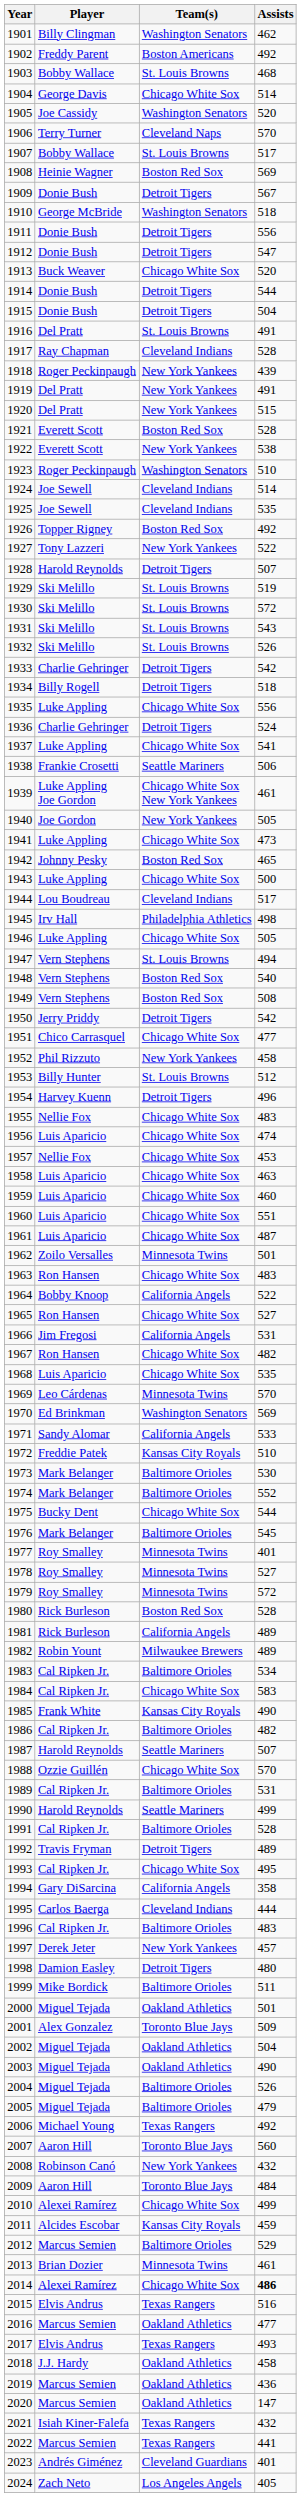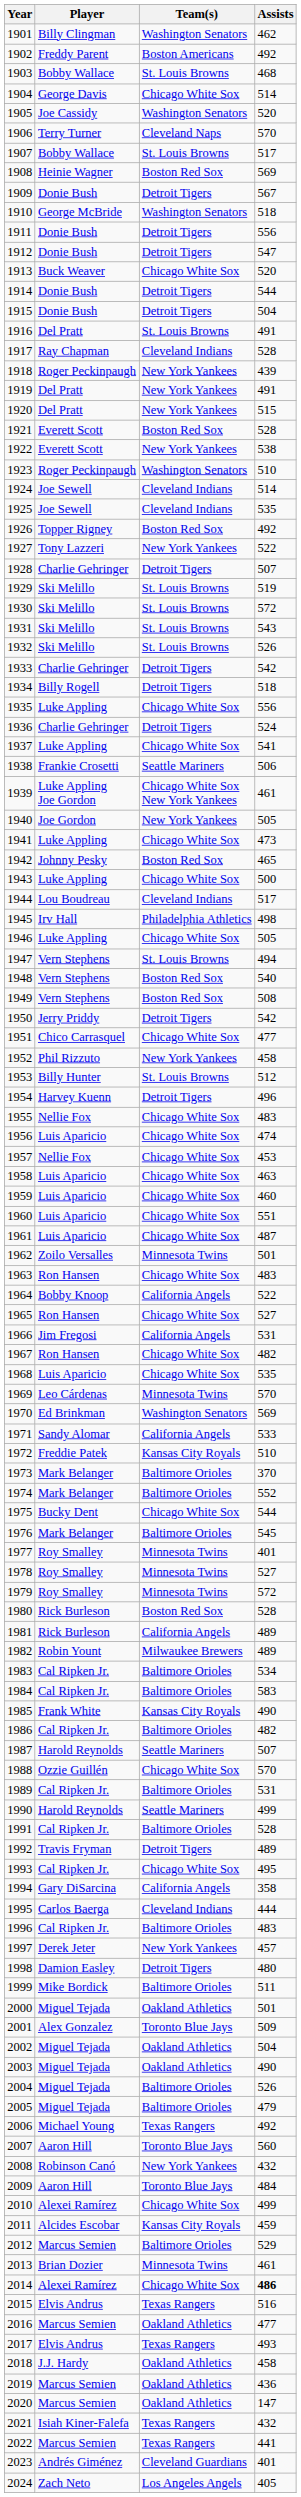 <table class="wikitable sortable">
 <tr>
 <th>Year</th>
 <th>Player</th>
 <th>Team(s)</th>
 <th>Assists</th>
 </tr>
 <tr>
 <td>1901</td>
 <td><a href='#'>Billy Clingman</a></td>
 <td><a href='#'>Washington Senators</a></td>
 <td>462</td>
 </tr>
 <tr>
 <td>1902</td>
 <td><a href='#'>Freddy Parent</a></td>
 <td><a href='#'>Boston Americans</a></td>
 <td>492</td>
 </tr>
 <tr>
 <td>1903</td>
 <td><a href='#'>Bobby Wallace</a></td>
 <td><a href='#'>St. Louis Browns</a></td>
 <td>468</td>
 </tr>
 <tr>
 <td>1904</td>
 <td><a href='#'>George Davis</a></td>
 <td><a href='#'>Chicago White Sox</a></td>
 <td>514</td>
 </tr>
 <tr>
 <td>1905</td>
 <td><a href='#'>Joe Cassidy</a></td>
 <td><a href='#'>Washington Senators</a></td>
 <td>520</td>
 </tr>
 <tr>
 <td>1906</td>
 <td><a href='#'>Terry Turner</a></td>
 <td><a href='#'>Cleveland Naps</a></td>
 <td>570</td>
 </tr>
 <tr>
 <td>1907</td>
 <td><a href='#'>Bobby Wallace</a></td>
 <td><a href='#'>St. Louis Browns</a></td>
 <td>517</td>
 </tr>
 <tr>
 <td>1908</td>
 <td><a href='#'>Heinie Wagner</a></td>
 <td><a href='#'>Boston Red Sox</a></td>
 <td>569</td>
 </tr>
 <tr>
 <td>1909</td>
 <td><a href='#'>Donie Bush</a></td>
 <td><a href='#'>Detroit Tigers</a></td>
 <td>567</td>
 </tr>
 <tr>
 <td>1910</td>
 <td><a href='#'>George McBride</a></td>
 <td><a href='#'>Washington Senators</a></td>
 <td>518</td>
 </tr>
 <tr>
 <td>1911</td>
 <td><a href='#'>Donie Bush</a></td>
 <td><a href='#'>Detroit Tigers</a></td>
 <td>556</td>
 </tr>
 <tr>
 <td>1912</td>
 <td><a href='#'>Donie Bush</a></td>
 <td><a href='#'>Detroit Tigers</a></td>
 <td>547</td>
 </tr>
 <tr>
 <td>1913</td>
 <td><a href='#'>Buck Weaver</a></td>
 <td><a href='#'>Chicago White Sox</a></td>
 <td>520</td>
 </tr>
 <tr>
 <td>1914</td>
 <td><a href='#'>Donie Bush</a></td>
 <td><a href='#'>Detroit Tigers</a></td>
 <td>544</td>
 </tr>
 <tr>
 <td>1915</td>
 <td><a href='#'>Donie Bush</a></td>
 <td><a href='#'>Detroit Tigers</a></td>
 <td>504</td>
 </tr>
 <tr>
 <td>1916</td>
 <td><a href='#'>Del Pratt</a></td>
 <td><a href='#'>St. Louis Browns</a></td>
 <td>491</td>
 </tr>
 <tr>
 <td>1917</td>
 <td><a href='#'>Ray Chapman</a></td>
 <td><a href='#'>Cleveland Indians</a></td>
 <td>528</td>
 </tr>
 <tr>
 <td>1918</td>
 <td><a href='#'>Roger Peckinpaugh</a></td>
 <td><a href='#'>New York Yankees</a></td>
 <td>439</td>
 </tr>
 <tr>
 <td>1919</td>
 <td><a href='#'>Del Pratt</a></td>
 <td><a href='#'>New York Yankees</a></td>
 <td>491</td>
 </tr>
 <tr>
 <td>1920</td>
 <td><a href='#'>Del Pratt</a></td>
 <td><a href='#'>New York Yankees</a></td>
 <td>515</td>
 </tr>
 <tr>
 <td>1921</td>
 <td><a href='#'>Everett Scott</a></td>
 <td><a href='#'>Boston Red Sox</a></td>
 <td>528</td>
 </tr>
 <tr>
 <td>1922</td>
 <td><a href='#'>Everett Scott</a></td>
 <td><a href='#'>New York Yankees</a></td>
 <td>538</td>
 </tr>
 <tr>
 <td>1923</td>
 <td><a href='#'>Roger Peckinpaugh</a></td>
 <td><a href='#'>Washington Senators</a></td>
 <td>510</td>
 </tr>
 <tr>
 <td>1924</td>
 <td><a href='#'>Joe Sewell</a></td>
 <td><a href='#'>Cleveland Indians</a></td>
 <td>514</td>
 </tr>
 <tr>
 <td>1925</td>
 <td><a href='#'>Joe Sewell</a></td>
 <td><a href='#'>Cleveland Indians</a></td>
 <td>535</td>
 </tr>
 <tr>
 <td>1926</td>
 <td><a href='#'>Topper Rigney</a></td>
 <td><a href='#'>Boston Red Sox</a></td>
 <td>492</td>
 </tr>
 <tr>
 <td>1927</td>
 <td><a href='#'>Tony Lazzeri</a></td>
 <td><a href='#'>New York Yankees</a></td>
 <td>522</td>
 </tr>
 <tr>
 <td>1928</td>
-<td><a href='#'>Harold Reynolds</a></td>
+<td><a href='#'>Charlie Gehringer</a></td>
 <td><a href='#'>Detroit Tigers</a></td>
 <td>507</td>
 </tr>
 <tr>
 <td>1929</td>
 <td><a href='#'>Ski Melillo</a></td>
 <td><a href='#'>St. Louis Browns</a></td>
 <td>519</td>
 </tr>
 <tr>
 <td>1930</td>
 <td><a href='#'>Ski Melillo</a></td>
 <td><a href='#'>St. Louis Browns</a></td>
 <td>572</td>
 </tr>
 <tr>
 <td>1931</td>
 <td><a href='#'>Ski Melillo</a></td>
 <td><a href='#'>St. Louis Browns</a></td>
 <td>543</td>
 </tr>
 <tr>
 <td>1932</td>
 <td><a href='#'>Ski Melillo</a></td>
 <td><a href='#'>St. Louis Browns</a></td>
 <td>526</td>
 </tr>
 <tr>
 <td>1933</td>
 <td><a href='#'>Charlie Gehringer</a></td>
 <td><a href='#'>Detroit Tigers</a></td>
 <td>542</td>
 </tr>
 <tr>
 <td>1934</td>
 <td><a href='#'>Billy Rogell</a></td>
 <td><a href='#'>Detroit Tigers</a></td>
 <td>518</td>
 </tr>
 <tr>
 <td>1935</td>
 <td><a href='#'>Luke Appling</a></td>
 <td><a href='#'>Chicago White Sox</a></td>
 <td>556</td>
 </tr>
 <tr>
 <td>1936</td>
 <td><a href='#'>Charlie Gehringer</a></td>
 <td><a href='#'>Detroit Tigers</a></td>
 <td>524</td>
 </tr>
 <tr>
 <td>1937</td>
 <td><a href='#'>Luke Appling</a></td>
 <td><a href='#'>Chicago White Sox</a></td>
 <td>541</td>
 </tr>
 <tr>
 <td>1938</td>
 <td><a href='#'>Frankie Crosetti</a></td>
 <td><a href='#'>Seattle Mariners</a></td>
 <td>506</td>
 </tr>
 <tr>
 <td>1939</td>
 <td><a href='#'>Luke Appling</a><br><a href='#'>Joe Gordon</a></td>
 <td><a href='#'>Chicago White Sox</a><br><a href='#'>New York Yankees</a></td>
 <td>461</td>
 </tr>
 <tr>
 <td>1940</td>
 <td><a href='#'>Joe Gordon</a></td>
 <td><a href='#'>New York Yankees</a></td>
 <td>505</td>
 </tr>
 <tr>
 <td>1941</td>
 <td><a href='#'>Luke Appling</a></td>
 <td><a href='#'>Chicago White Sox</a></td>
 <td>473</td>
 </tr>
 <tr>
 <td>1942</td>
 <td><a href='#'>Johnny Pesky</a></td>
 <td><a href='#'>Boston Red Sox</a></td>
 <td>465</td>
 </tr>
 <tr>
 <td>1943</td>
 <td><a href='#'>Luke Appling</a></td>
 <td><a href='#'>Chicago White Sox</a></td>
 <td>500</td>
 </tr>
 <tr>
 <td>1944</td>
 <td><a href='#'>Lou Boudreau</a></td>
 <td><a href='#'>Cleveland Indians</a></td>
 <td>517</td>
 </tr>
 <tr>
 <td>1945</td>
 <td><a href='#'>Irv Hall</a></td>
 <td><a href='#'>Philadelphia Athletics</a></td>
 <td>498</td>
 </tr>
 <tr>
 <td>1946</td>
 <td><a href='#'>Luke Appling</a></td>
 <td><a href='#'>Chicago White Sox</a></td>
 <td>505</td>
 </tr>
 <tr>
 <td>1947</td>
 <td><a href='#'>Vern Stephens</a></td>
 <td><a href='#'>St. Louis Browns</a></td>
 <td>494</td>
 </tr>
 <tr>
 <td>1948</td>
 <td><a href='#'>Vern Stephens</a></td>
 <td><a href='#'>Boston Red Sox</a></td>
 <td>540</td>
 </tr>
 <tr>
 <td>1949</td>
 <td><a href='#'>Vern Stephens</a></td>
 <td><a href='#'>Boston Red Sox</a></td>
 <td>508</td>
 </tr>
 <tr>
 <td>1950</td>
 <td><a href='#'>Jerry Priddy</a></td>
 <td><a href='#'>Detroit Tigers</a></td>
 <td>542</td>
 </tr>
 <tr>
 <td>1951</td>
 <td><a href='#'>Chico Carrasquel</a></td>
 <td><a href='#'>Chicago White Sox</a></td>
 <td>477</td>
 </tr>
 <tr>
 <td>1952</td>
 <td><a href='#'>Phil Rizzuto</a></td>
 <td><a href='#'>New York Yankees</a></td>
 <td>458</td>
 </tr>
 <tr>
 <td>1953</td>
 <td><a href='#'>Billy Hunter</a></td>
 <td><a href='#'>St. Louis Browns</a></td>
 <td>512</td>
 </tr>
 <tr>
 <td>1954</td>
 <td><a href='#'>Harvey Kuenn</a></td>
 <td><a href='#'>Detroit Tigers</a></td>
 <td>496</td>
 </tr>
 <tr>
 <td>1955</td>
 <td><a href='#'>Nellie Fox</a></td>
 <td><a href='#'>Chicago White Sox</a></td>
 <td>483</td>
 </tr>
 <tr>
 <td>1956</td>
 <td><a href='#'>Luis Aparicio</a></td>
 <td><a href='#'>Chicago White Sox</a></td>
 <td>474</td>
 </tr>
 <tr>
 <td>1957</td>
 <td><a href='#'>Nellie Fox</a></td>
 <td><a href='#'>Chicago White Sox</a></td>
 <td>453</td>
 </tr>
 <tr>
 <td>1958</td>
 <td><a href='#'>Luis Aparicio</a></td>
 <td><a href='#'>Chicago White Sox</a></td>
 <td>463</td>
 </tr>
 <tr>
 <td>1959</td>
 <td><a href='#'>Luis Aparicio</a></td>
 <td><a href='#'>Chicago White Sox</a></td>
 <td>460</td>
 </tr>
 <tr>
 <td>1960</td>
 <td><a href='#'>Luis Aparicio</a></td>
 <td><a href='#'>Chicago White Sox</a></td>
 <td>551</td>
 </tr>
 <tr>
 <td>1961</td>
 <td><a href='#'>Luis Aparicio</a></td>
 <td><a href='#'>Chicago White Sox</a></td>
 <td>487</td>
 </tr>
 <tr>
 <td>1962</td>
 <td><a href='#'>Zoilo Versalles</a></td>
 <td><a href='#'>Minnesota Twins</a></td>
 <td>501</td>
 </tr>
 <tr>
 <td>1963</td>
 <td><a href='#'>Ron Hansen</a></td>
 <td><a href='#'>Chicago White Sox</a></td>
 <td>483</td>
 </tr>
 <tr>
 <td>1964</td>
 <td><a href='#'>Bobby Knoop</a></td>
 <td><a href='#'>California Angels</a></td>
 <td>522</td>
 </tr>
 <tr>
 <td>1965</td>
 <td><a href='#'>Ron Hansen</a></td>
 <td><a href='#'>Chicago White Sox</a></td>
 <td>527</td>
 </tr>
 <tr>
 <td>1966</td>
 <td><a href='#'>Jim Fregosi</a></td>
 <td><a href='#'>California Angels</a></td>
 <td>531</td>
 </tr>
 <tr>
 <td>1967</td>
 <td><a href='#'>Ron Hansen</a></td>
 <td><a href='#'>Chicago White Sox</a></td>
 <td>482</td>
 </tr>
 <tr>
 <td>1968</td>
 <td><a href='#'>Luis Aparicio</a></td>
 <td><a href='#'>Chicago White Sox</a></td>
 <td>535</td>
 </tr>
 <tr>
 <td>1969</td>
 <td><a href='#'>Leo Cárdenas</a></td>
 <td><a href='#'>Minnesota Twins</a></td>
 <td>570</td>
 </tr>
 <tr>
 <td>1970</td>
 <td><a href='#'>Ed Brinkman</a></td>
 <td><a href='#'>Washington Senators</a></td>
 <td>569</td>
 </tr>
 <tr>
 <td>1971</td>
 <td><a href='#'>Sandy Alomar</a></td>
 <td><a href='#'>California Angels</a></td>
 <td>533</td>
 </tr>
 <tr>
 <td>1972</td>
 <td><a href='#'>Freddie Patek</a></td>
 <td><a href='#'>Kansas City Royals</a></td>
 <td>510</td>
 </tr>
 <tr>
 <td>1973</td>
 <td><a href='#'>Mark Belanger</a></td>
 <td><a href='#'>Baltimore Orioles</a></td>
-<td>530</td>
+<td>370</td>
 </tr>
 <tr>
 <td>1974</td>
 <td><a href='#'>Mark Belanger</a></td>
 <td><a href='#'>Baltimore Orioles</a></td>
 <td>552</td>
 </tr>
 <tr>
 <td>1975</td>
 <td><a href='#'>Bucky Dent</a></td>
 <td><a href='#'>Chicago White Sox</a></td>
 <td>544</td>
 </tr>
 <tr>
 <td>1976</td>
 <td><a href='#'>Mark Belanger</a></td>
 <td><a href='#'>Baltimore Orioles</a></td>
 <td>545</td>
 </tr>
 <tr>
 <td>1977</td>
 <td><a href='#'>Roy Smalley</a></td>
 <td><a href='#'>Minnesota Twins</a></td>
 <td>401</td>
 </tr>
 <tr>
 <td>1978</td>
 <td><a href='#'>Roy Smalley</a></td>
 <td><a href='#'>Minnesota Twins</a></td>
 <td>527</td>
 </tr>
 <tr>
 <td>1979</td>
 <td><a href='#'>Roy Smalley</a></td>
 <td><a href='#'>Minnesota Twins</a></td>
 <td>572</td>
 </tr>
 <tr>
 <td>1980</td>
 <td><a href='#'>Rick Burleson</a></td>
 <td><a href='#'>Boston Red Sox</a></td>
 <td>528</td>
 </tr>
 <tr>
 <td>1981</td>
 <td><a href='#'>Rick Burleson</a></td>
 <td><a href='#'>California Angels</a></td>
 <td>489</td>
 </tr>
 <tr>
 <td>1982</td>
 <td><a href='#'>Robin Yount</a></td>
 <td><a href='#'>Milwaukee Brewers</a></td>
 <td>489</td>
 </tr>
 <tr>
 <td>1983</td>
 <td><a href='#'>Cal Ripken Jr.</a></td>
 <td><a href='#'>Baltimore Orioles</a></td>
 <td>534</td>
 </tr>
 <tr>
 <td>1984</td>
 <td><a href='#'>Cal Ripken Jr.</a></td>
-<td><a href='#'>Chicago White Sox</a></td>
+<td><a href='#'>Baltimore Orioles</a></td>
 <td>583</td>
 </tr>
 <tr>
 <td>1985</td>
 <td><a href='#'>Frank White</a></td>
 <td><a href='#'>Kansas City Royals</a></td>
 <td>490</td>
 </tr>
 <tr>
 <td>1986</td>
 <td><a href='#'>Cal Ripken Jr.</a></td>
 <td><a href='#'>Baltimore Orioles</a></td>
 <td>482</td>
 </tr>
 <tr>
 <td>1987</td>
 <td><a href='#'>Harold Reynolds</a></td>
 <td><a href='#'>Seattle Mariners</a></td>
 <td>507</td>
 </tr>
 <tr>
 <td>1988</td>
 <td><a href='#'>Ozzie Guillén</a></td>
 <td><a href='#'>Chicago White Sox</a></td>
 <td>570</td>
 </tr>
 <tr>
 <td>1989</td>
 <td><a href='#'>Cal Ripken Jr.</a></td>
 <td><a href='#'>Baltimore Orioles</a></td>
 <td>531</td>
 </tr>
 <tr>
 <td>1990</td>
 <td><a href='#'>Harold Reynolds</a></td>
 <td><a href='#'>Seattle Mariners</a></td>
 <td>499</td>
 </tr>
 <tr>
 <td>1991</td>
 <td><a href='#'>Cal Ripken Jr.</a></td>
 <td><a href='#'>Baltimore Orioles</a></td>
 <td>528</td>
 </tr>
 <tr>
 <td>1992</td>
 <td><a href='#'>Travis Fryman</a></td>
 <td><a href='#'>Detroit Tigers</a></td>
 <td>489</td>
 </tr>
 <tr>
 <td>1993</td>
 <td><a href='#'>Cal Ripken Jr.</a></td>
 <td><a href='#'>Chicago White Sox</a></td>
 <td>495</td>
 </tr>
 <tr>
 <td>1994</td>
 <td><a href='#'>Gary DiSarcina</a></td>
 <td><a href='#'>California Angels</a></td>
 <td>358</td>
 </tr>
 <tr>
 <td>1995</td>
 <td><a href='#'>Carlos Baerga</a></td>
 <td><a href='#'>Cleveland Indians</a></td>
 <td>444</td>
 </tr>
 <tr>
 <td>1996</td>
 <td><a href='#'>Cal Ripken Jr.</a></td>
 <td><a href='#'>Baltimore Orioles</a></td>
 <td>483</td>
 </tr>
 <tr>
 <td>1997</td>
 <td><a href='#'>Derek Jeter</a></td>
 <td><a href='#'>New York Yankees</a></td>
 <td>457</td>
 </tr>
 <tr>
 <td>1998</td>
 <td><a href='#'>Damion Easley</a></td>
 <td><a href='#'>Detroit Tigers</a></td>
 <td>480</td>
 </tr>
 <tr>
 <td>1999</td>
 <td><a href='#'>Mike Bordick</a></td>
 <td><a href='#'>Baltimore Orioles</a></td>
 <td>511</td>
 </tr>
 <tr>
 <td>2000</td>
 <td><a href='#'>Miguel Tejada</a></td>
 <td><a href='#'>Oakland Athletics</a></td>
 <td>501</td>
 </tr>
 <tr>
 <td>2001</td>
 <td><a href='#'>Alex Gonzalez</a></td>
 <td><a href='#'>Toronto Blue Jays</a></td>
 <td>509</td>
 </tr>
 <tr>
 <td>2002</td>
 <td><a href='#'>Miguel Tejada</a></td>
 <td><a href='#'>Oakland Athletics</a></td>
 <td>504</td>
 </tr>
 <tr>
 <td>2003</td>
 <td><a href='#'>Miguel Tejada</a></td>
 <td><a href='#'>Oakland Athletics</a></td>
 <td>490</td>
 </tr>
 <tr>
 <td>2004</td>
 <td><a href='#'>Miguel Tejada</a></td>
 <td><a href='#'>Baltimore Orioles</a></td>
 <td>526</td>
 </tr>
 <tr>
 <td>2005</td>
 <td><a href='#'>Miguel Tejada</a></td>
 <td><a href='#'>Baltimore Orioles</a></td>
 <td>479</td>
 </tr>
 <tr>
 <td>2006</td>
 <td><a href='#'>Michael Young</a></td>
 <td><a href='#'>Texas Rangers</a></td>
 <td>492</td>
 </tr>
 <tr>
 <td>2007</td>
 <td><a href='#'>Aaron Hill</a></td>
 <td><a href='#'>Toronto Blue Jays</a></td>
 <td>560</td>
 </tr>
 <tr>
 <td>2008</td>
 <td><a href='#'>Robinson Canó</a></td>
 <td><a href='#'>New York Yankees</a></td>
 <td>432</td>
 </tr>
 <tr>
 <td>2009</td>
 <td><a href='#'>Aaron Hill</a></td>
 <td><a href='#'>Toronto Blue Jays</a></td>
 <td>484</td>
 </tr>
 <tr>
 <td>2010</td>
 <td><a href='#'>Alexei Ramírez</a></td>
 <td><a href='#'>Chicago White Sox</a></td>
 <td>499</td>
 </tr>
 <tr>
 <td>2011</td>
 <td><a href='#'>Alcides Escobar</a></td>
 <td><a href='#'>Kansas City Royals</a></td>
 <td>459</td>
 </tr>
 <tr>
 <td>2012</td>
 <td><a href='#'>Marcus Semien</a></td>
 <td><a href='#'>Baltimore Orioles</a></td>
 <td>529</td>
 </tr>
 <tr>
 <td>2013</td>
 <td><a href='#'>Brian Dozier</a></td>
 <td><a href='#'>Minnesota Twins</a></td>
 <td>461</td>
 </tr>
 <tr>
 <td>2014</td>
 <td><a href='#'>Alexei Ramírez</a></td>
 <td><a href='#'>Chicago White Sox</a></td>
 <td><strong>486</strong></td>
 </tr>
 <tr>
 <td>2015</td>
 <td><a href='#'>Elvis Andrus</a></td>
 <td><a href='#'>Texas Rangers</a></td>
 <td>516</td>
 </tr>
 <tr>
 <td>2016</td>
 <td><a href='#'>Marcus Semien</a></td>
 <td><a href='#'>Oakland Athletics</a></td>
 <td>477</td>
 </tr>
 <tr>
 <td>2017</td>
 <td><a href='#'>Elvis Andrus</a></td>
 <td><a href='#'>Texas Rangers</a></td>
 <td>493</td>
 </tr>
 <tr>
 <td>2018</td>
 <td><a href='#'>J.J. Hardy</a></td>
 <td><a href='#'>Oakland Athletics</a></td>
 <td>458</td>
 </tr>
 <tr>
 <td>2019</td>
 <td><a href='#'>Marcus Semien</a></td>
 <td><a href='#'>Oakland Athletics</a></td>
 <td>436</td>
 </tr>
 <tr>
 <td>2020</td>
 <td><a href='#'>Marcus Semien</a></td>
 <td><a href='#'>Oakland Athletics</a></td>
 <td>147</td>
 </tr>
 <tr>
 <td>2021</td>
 <td><a href='#'>Isiah Kiner-Falefa</a></td>
 <td><a href='#'>Texas Rangers</a></td>
 <td>432</td>
 </tr>
 <tr>
 <td>2022</td>
 <td><a href='#'>Marcus Semien</a></td>
 <td><a href='#'>Texas Rangers</a></td>
 <td>441</td>
 </tr>
 <tr>
 <td>2023</td>
 <td><a href='#'>Andrés Giménez</a></td>
 <td><a href='#'>Cleveland Guardians</a></td>
 <td>401</td>
 </tr>
 <tr>
 <td>2024</td>
 <td><a href='#'>Zach Neto</a></td>
 <td><a href='#'>Los Angeles Angels</a></td>
 <td>405</td>
 </tr>
 </table>
